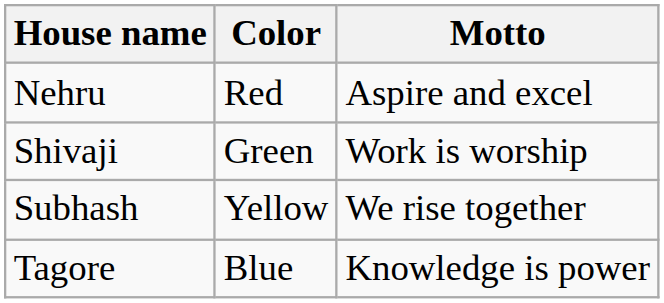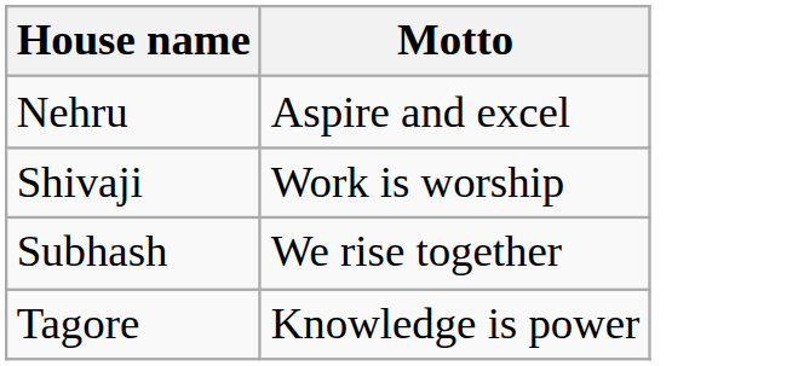 <table class="wikitable">
 <tr>
 <th>House name</th>
-<th>Color</th>
 <th>Motto</th>
 </tr>
 <tr>
 <td>Nehru</td>
-<td>Red</td>
 <td>Aspire and excel</td>
 </tr>
 <tr>
 <td>Shivaji</td>
-<td>Green</td>
 <td>Work is worship</td>
 </tr>
 <tr>
 <td>Subhash</td>
-<td>Yellow</td>
 <td>We rise together</td>
 </tr>
 <tr>
 <td>Tagore</td>
-<td>Blue</td>
 <td>Knowledge is power</td>
 </tr>
 </table>
